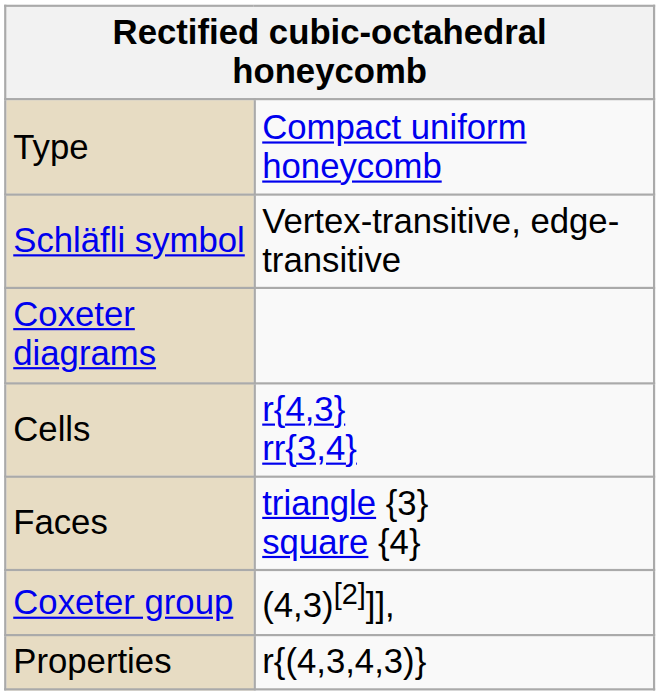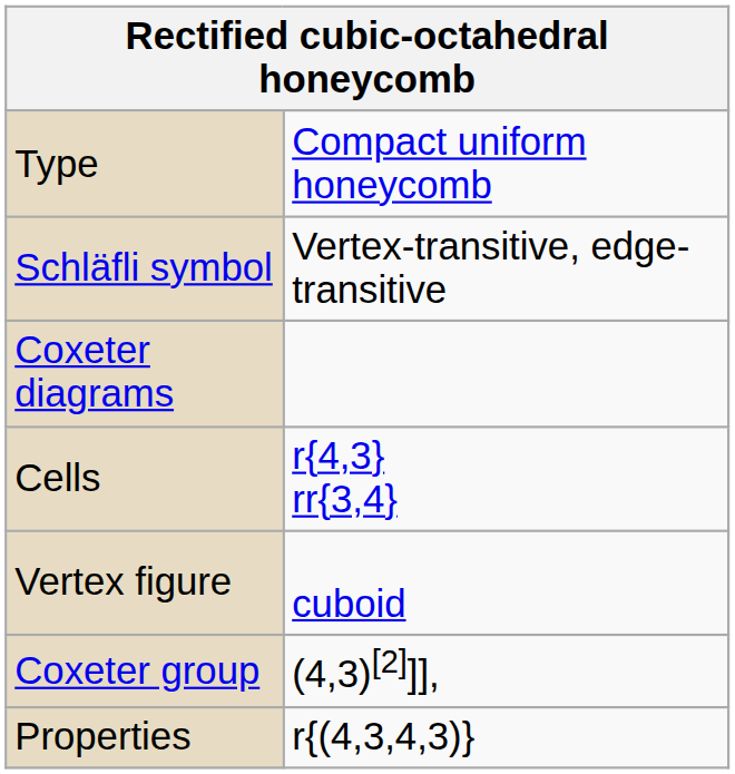 <table class="wikitable" align="right" style="margin-left:10px" width="300">
 <tr>
 <th bgcolor=#e7dcc3 colspan=2>Rectified cubic-octahedral honeycomb</th>
 </tr>
 <tr>
 <td bgcolor=#e7dcc3>Type</td>
 <td><a href='#'>Compact uniform honeycomb</a></td>
 </tr>
 <tr>
 <td bgcolor=#e7dcc3><a href='#'>Schläfli symbol</a></td>
 <td>Vertex-transitive, edge-transitive</td>
 </tr>
 <tr>
 <td bgcolor=#e7dcc3><a href='#'>Coxeter diagrams</a></td>
 <td></td>
 </tr>
 <tr>
 <td bgcolor=#e7dcc3>Cells</td>
 <td><a href='#'>r{4,3}</a> <br><a href='#'>rr{3,4}</a> </td>
 </tr>
 <tr>
-<td bgcolor=#e7dcc3>Faces</td>
-<td><a href='#'>triangle</a> {3}<br><a href='#'>square</a> {4}</td>
+<td bgcolor=#e7dcc3>Vertex figure</td>
+<td><br><a href='#'>cuboid</a></td>
 </tr>
 <tr>
 <td bgcolor=#e7dcc3><a href='#'>Coxeter group</a></td>
 <td>(4,3)<sup>[2]</sup>]], </td>
 </tr>
 <tr>
 <td bgcolor=#e7dcc3>Properties</td>
 <td>r{(4,3,4,3)}</td>
 </tr>
 </table>
